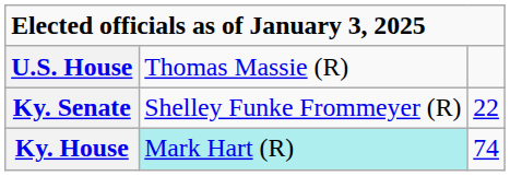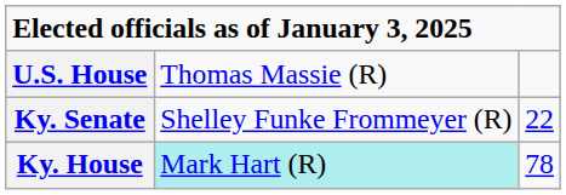 <table class=wikitable>
 <tr>
 <td colspan="3"><strong>Elected officials as of January 3, 2025</strong></td>
 </tr>
 <tr>
 <th scope=row><a href='#'>U.S. House</a></th>
 <td><a href='#'>Thomas Massie</a> (R)</td>
 <td></td>
 </tr>
 <tr>
 <th scope=row><a href='#'>Ky. Senate</a></th>
 <td><a href='#'>Shelley Funke Frommeyer</a> (R)</td>
 <td><a href='#'>22</a></td>
 </tr>
 <tr>
 <th scope=row><a href='#'>Ky. House</a></th>
 <td style="background: paleturquoise;"><a href='#'>Mark Hart</a> (R)</td>
-<td><a href='#'>74</a></td>
+<td><a href='#'>78</a></td>
 </tr>
 </table>
